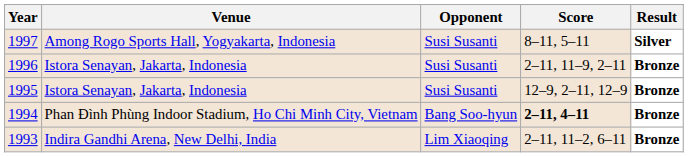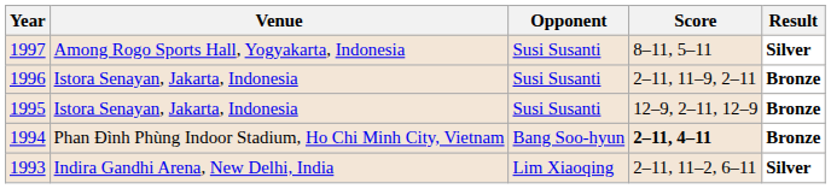 <table class="sortable wikitable" style="font-size: 90%;">
 <tr>
 <th>Year</th>
 <th>Venue</th>
 <th>Opponent</th>
 <th>Score</th>
 <th>Result</th>
 </tr>
 <tr style="background:#F3E6D7">
 <td align="center"><a href='#'>1997</a></td>
 <td align="left"><a href='#'>Among Rogo Sports Hall</a>, <a href='#'>Yogyakarta</a>, <a href='#'>Indonesia</a></td>
 <td align="left"> <a href='#'>Susi Susanti</a></td>
 <td align="left">8–11, 5–11</td>
 <td style="text-align:left; background:white"> <strong>Silver</strong></td>
 </tr>
 <tr style="background:#F3E6D7">
 <td align="center"><a href='#'>1996</a></td>
 <td align="left"><a href='#'>Istora Senayan</a>, <a href='#'>Jakarta</a>, <a href='#'>Indonesia</a></td>
 <td align="left"> <a href='#'>Susi Susanti</a></td>
 <td align="left">2–11, 11–9, 2–11</td>
 <td style="text-align:left; background:white"> <strong>Bronze</strong></td>
 </tr>
 <tr style="background:#F3E6D7">
 <td align="center"><a href='#'>1995</a></td>
 <td align="left"><a href='#'>Istora Senayan</a>, <a href='#'>Jakarta</a>, <a href='#'>Indonesia</a></td>
 <td align="left"> <a href='#'>Susi Susanti</a></td>
 <td align="left">12–9, 2–11, 12–9</td>
 <td style="text-align:left; background:white"> <strong>Bronze</strong></td>
 </tr>
 <tr style="background:#F3E6D7">
 <td align="center"><a href='#'>1994</a></td>
 <td align="left">Phan Đình Phùng Indoor Stadium, <a href='#'>Ho Chi Minh City, Vietnam</a></td>
 <td align="left"> <a href='#'>Bang Soo-hyun</a></td>
 <td align="left"><strong>2–11, 4–11</strong></td>
 <td style="text-align:left; background:white"> <strong>Bronze</strong></td>
 </tr>
 <tr style="background:#F3E6D7">
 <td align="center"><a href='#'>1993</a></td>
 <td align="left"><a href='#'>Indira Gandhi Arena</a>, <a href='#'>New Delhi, India</a></td>
 <td align="left"> <a href='#'>Lim Xiaoqing</a></td>
 <td align="left">2–11, 11–2, 6–11</td>
-<td style="text-align:left; background:white"> <strong>Bronze</strong></td>
+<td style="text-align:left; background:white"> <strong>Silver</strong></td>
 </tr>
 </table>
